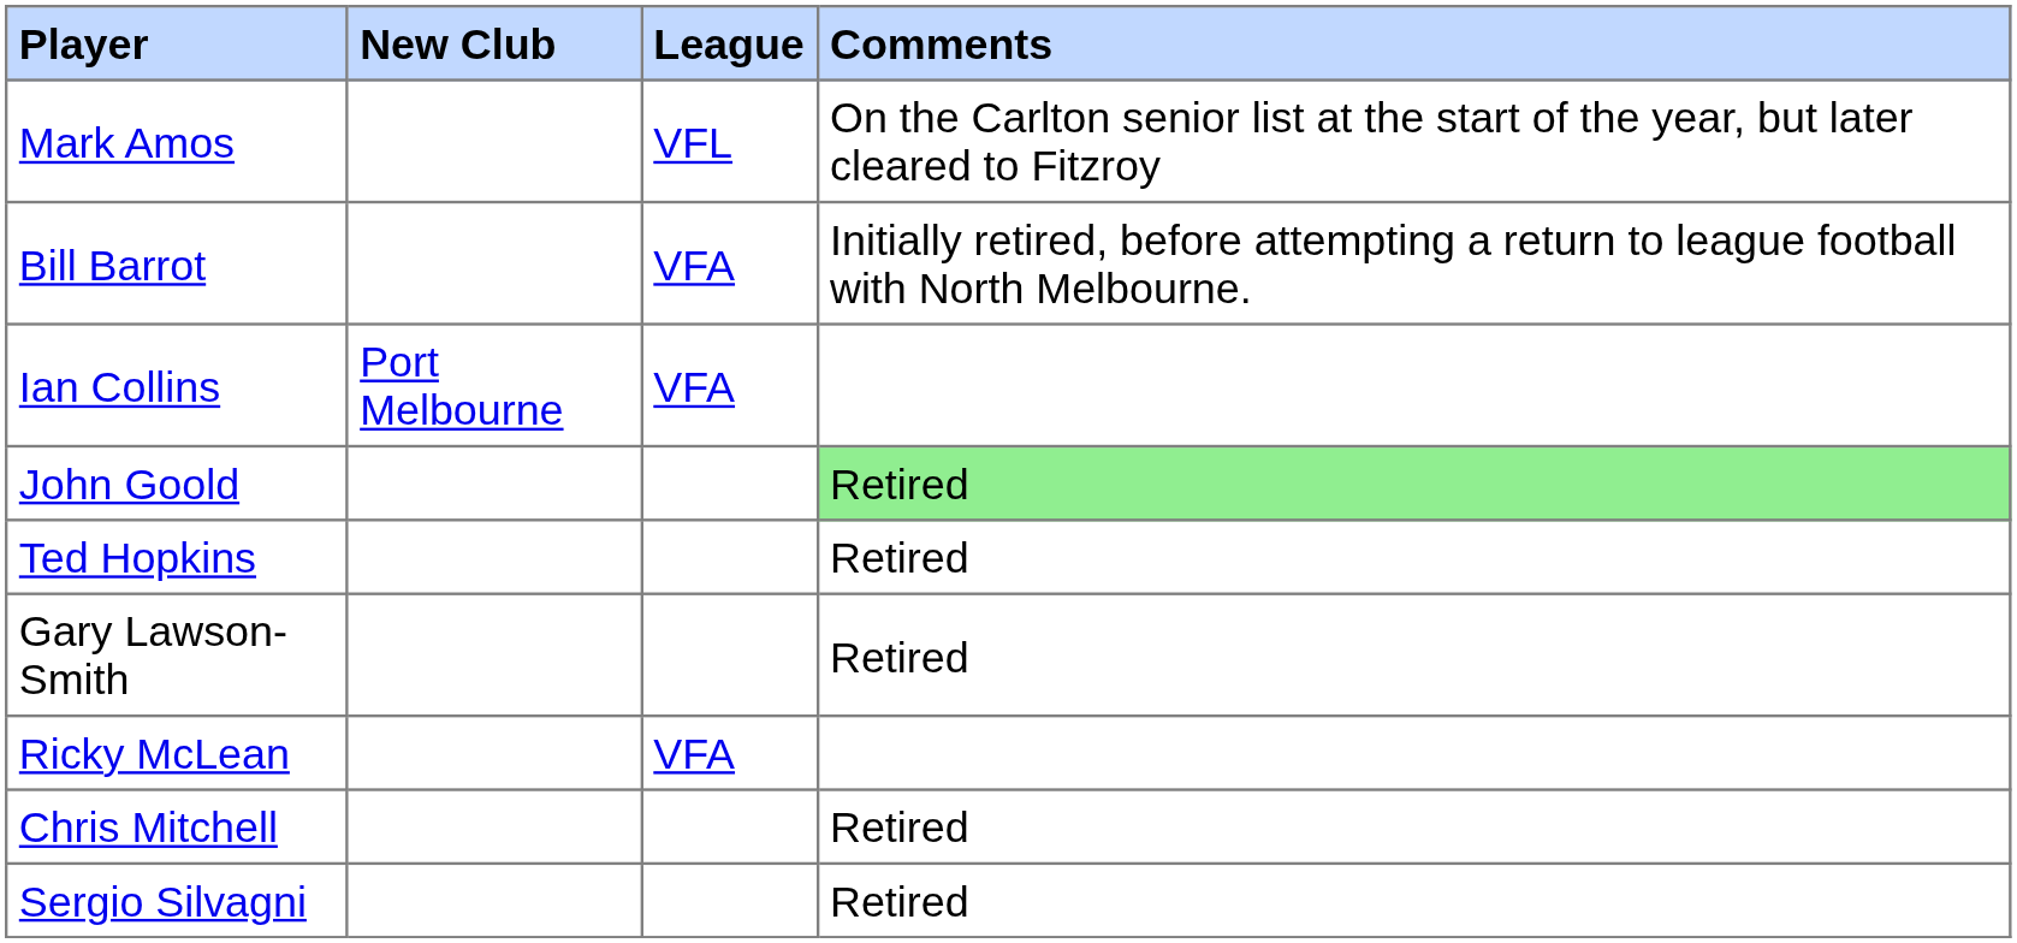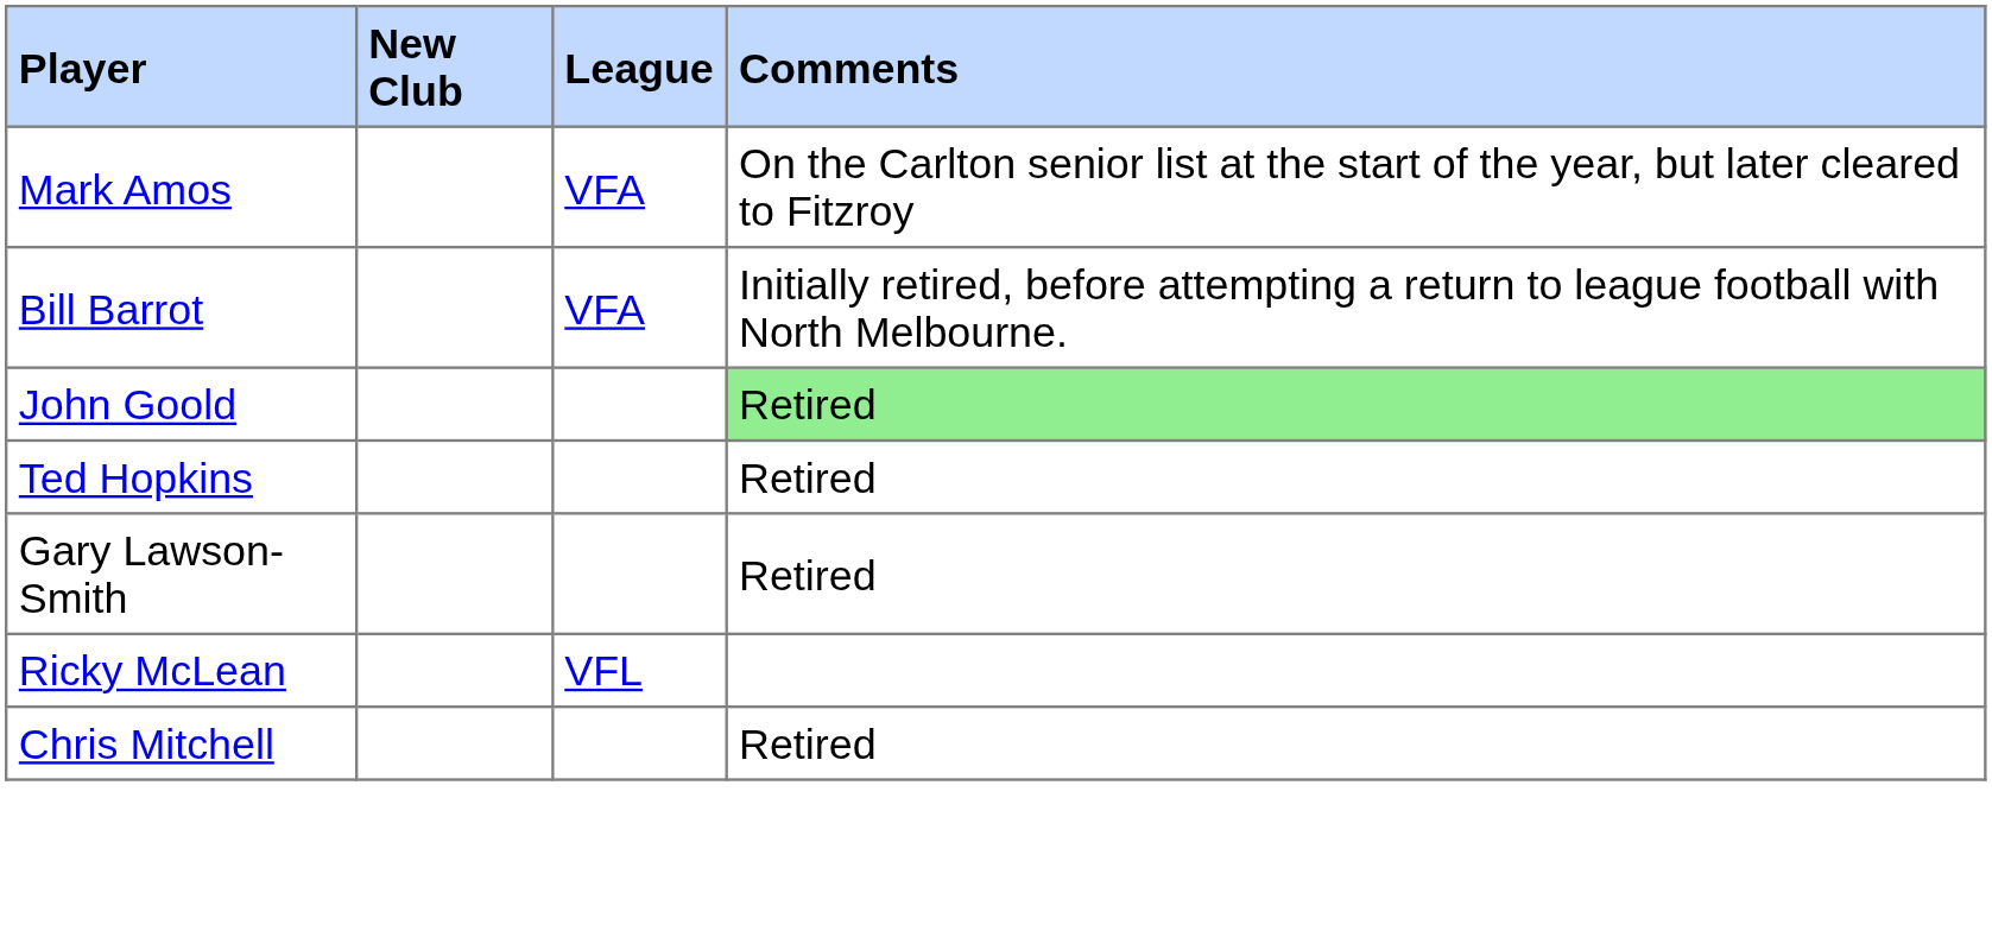 <table border="1" cellpadding="4" cellspacing="0"  style="text-align:left; font-size:95%; border-collapse:collapse; width:80%;">
 <tr style="background:#C1D8FF;">
 <th>Player</th>
 <th>New Club</th>
 <th>League</th>
 <th>Comments</th>
 </tr>
 <tr>
 <td> <a href='#'>Mark Amos</a></td>
 <td></td>
-<td><a href='#'>VFL</a></td>
+<td><a href='#'>VFA</a></td>
 <td>On the Carlton senior list at the start of the year, but later cleared to Fitzroy</td>
 </tr>
 <tr>
 <td> <a href='#'>Bill Barrot</a></td>
 <td></td>
 <td><a href='#'>VFA</a></td>
 <td>Initially retired, before attempting a return to league football with North Melbourne.</td>
-</tr>
-<tr>
-<td> <a href='#'>Ian Collins</a></td>
-<td><a href='#'>Port Melbourne</a></td>
-<td><a href='#'>VFA</a></td>
-<td></td>
 </tr>
 <tr>
 <td> <a href='#'>John Goold</a></td>
 <td></td>
 <td></td>
 <td style="background: lightgreen;">Retired</td>
 </tr>
 <tr>
 <td> <a href='#'>Ted Hopkins</a></td>
 <td></td>
 <td></td>
 <td>Retired</td>
 </tr>
 <tr>
 <td>Gary Lawson-Smith</td>
 <td></td>
 <td></td>
 <td>Retired</td>
 </tr>
 <tr>
 <td> <a href='#'>Ricky McLean</a></td>
 <td></td>
-<td><a href='#'>VFA</a></td>
+<td><a href='#'>VFL</a></td>
 <td></td>
 </tr>
 <tr>
 <td> <a href='#'>Chris Mitchell</a></td>
 <td></td>
 <td></td>
 <td>Retired</td>
 </tr>
-<tr>
-<td> <a href='#'>Sergio Silvagni</a></td>
-<td></td>
-<td></td>
-<td>Retired</td>
-</tr>
 </table>
